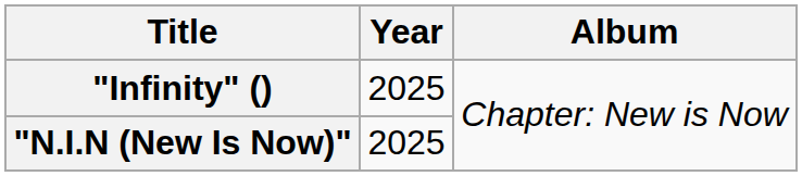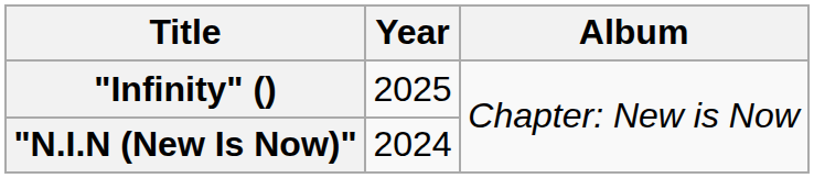 <table class="wikitable plainrowheaders" style="text-align:center">
 <tr>
 <th scope="col">Title</th>
 <th scope="col">Year</th>
 <th scope="col">Album</th>
 </tr>
 <tr>
 <th scope="row">"Infinity" ()</th>
 <td>2025</td>
 <td rowspan="2"><em>Chapter: New is Now</em></td>
 </tr>
 <tr>
 <th scope="row">"N.I.N (New Is Now)"</th>
-<td>2025</td>
+<td>2024</td>
 </tr>
 <tr>
 </tr>
 </table>
